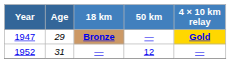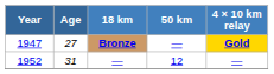 <table class="wikitable" style="font-size:95%; text-align:center; border:grey solid 1px; border-collapse:collapse; background:#ffffff;">
 <tr>
 <th style="background-color:#369; color:white; width:60px;"> Year </th>
 <th style="background-color:#369; color:white; width:40px;"> Age </th>
 <th style="background-color:#4180be; color:white; width:75px;"> 18 km </th>
 <th style="background-color:#4180be; color:white; width:75px;"> 50 km </th>
 <th style="background-color:#4180be; color:white; width:75px;"> 4 × 10 km <br> relay </th>
 </tr>
 <tr>
 <td><a href='#'>1947</a></td>
-<td><em>29</em></td>
+<td><em>27</em></td>
 <td bgcolor="cc9966"><a href='#'><strong>Bronze</strong></a></td>
 <td><a href='#'>—</a></td>
 <td style="background:gold;"><a href='#'><strong>Gold</strong></a></td>
 </tr>
 <tr>
 <td><a href='#'>1952</a></td>
 <td><em>31</em></td>
 <td><a href='#'>—</a></td>
 <td><a href='#'>12</a></td>
 <td><a href='#'>—</a></td>
 </tr>
 <tr>
 </tr>
 </table>
